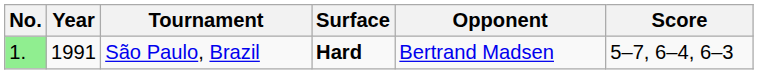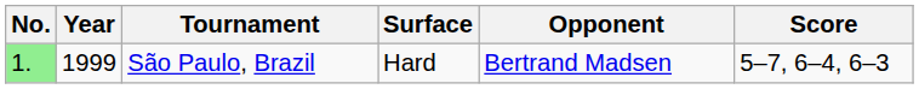 <table class="wikitable">
 <tr>
 <th width=20>No.</th>
 <th width=30>Year</th>
 <th width=160>Tournament</th>
 <th width=55>Surface</th>
 <th width=160>Opponent</th>
 <th width=110>Score</th>
 </tr>
 <tr>
 <td style="background: lightgreen;">1.</td>
-<td>1991</td>
+<td>1999</td>
 <td><a href='#'>São Paulo</a>, <a href='#'>Brazil</a></td>
-<td><strong>Hard</strong></td>
+<td>Hard</td>
 <td> <a href='#'>Bertrand Madsen</a></td>
 <td>5–7, 6–4, 6–3</td>
 </tr>
 </table>
